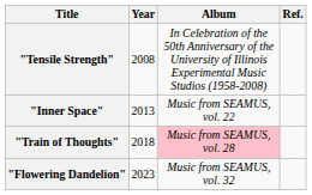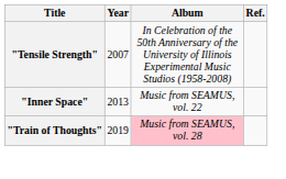 <table class="wikitable plainrowheaders" style="text-align:center;">
 <tr>
 <th scope="col">Title</th>
 <th scope="col">Year</th>
 <th scope="col" style="width:10em;">Album</th>
 <th scope="col">Ref.</th>
 </tr>
 <tr>
 <th scope="row">"Tensile Strength"<br></th>
-<td>2008</td>
+<td>2007</td>
 <td><em>In Celebration of the 50th Anniversary of the University of Illinois Experimental Music Studios (1958-2008)</em></td>
 <td></td>
 </tr>
 <tr>
 <th scope="row">"Inner Space"<br></th>
 <td>2013</td>
 <td><em>Music from SEAMUS, vol. 22</em></td>
 <td></td>
 </tr>
 <tr>
 <th scope="row">"Train of Thoughts"<br></th>
-<td>2018</td>
+<td>2019</td>
 <td style="background: pink;"><em>Music from SEAMUS, vol. 28</em></td>
 <td></td>
 </tr>
-<tr>
-<th scope="row">"Flowering Dandelion"<br></th>
-<td>2023</td>
-<td><em>Music from SEAMUS, vol. 32</em></td>
-<td></td>
-</tr>
 </table>
